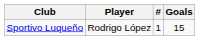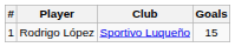 <table class="wikitable" style="text-align:center;">
 <tr>
+<th>#</th>
+<th>Player</th>
 <th>Club</th>
-<th>Player</th>
-<th>#</th>
 <th>Goals</th>
 </tr>
 <tr>
+<td>1</td>
+<td> Rodrigo López</td>
 <td><a href='#'>Sportivo Luqueño</a></td>
-<td> Rodrigo López</td>
-<td>1</td>
 <td>15</td>
 </tr>
 </table>
